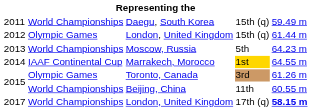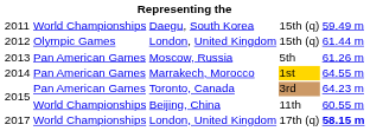 <table>
 <tr>
 <th colspan="5">Representing the </th>
 </tr>
 <tr>
 <td>2011</td>
 <td><a href='#'>World Championships</a></td>
 <td><a href='#'>Daegu</a>, <a href='#'>South Korea</a></td>
 <td>15th (q)</td>
 <td><a href='#'>59.49 m</a></td>
 </tr>
 <tr>
 <td>2012</td>
 <td><a href='#'>Olympic Games</a></td>
 <td><a href='#'>London</a>, <a href='#'>United Kingdom</a></td>
 <td>15th (q)</td>
 <td><a href='#'>61.44 m</a></td>
 </tr>
 <tr>
 <td>2013</td>
-<td><a href='#'>World Championships</a></td>
+<td><a href='#'>Pan American Games</a></td>
 <td><a href='#'>Moscow, Russia</a></td>
 <td>5th</td>
-<td><a href='#'>64.23 m</a></td>
+<td><a href='#'>61.26 m</a></td>
 </tr>
 <tr>
 <td>2014</td>
-<td><a href='#'>IAAF Continental Cup</a></td>
+<td><a href='#'>Pan American Games</a></td>
 <td><a href='#'>Marrakech, Morocco</a></td>
 <td bgcolor=gold>1st</td>
 <td><a href='#'>64.55 m</a></td>
 </tr>
 <tr>
 <td rowspan=2>2015</td>
-<td><a href='#'>Olympic Games</a></td>
+<td><a href='#'>Pan American Games</a></td>
 <td><a href='#'>Toronto, Canada</a></td>
 <td bgcolor=cc9966>3rd</td>
-<td><a href='#'>61.26 m</a></td>
+<td><a href='#'>64.23 m</a></td>
 </tr>
 <tr>
 <td><a href='#'>World Championships</a></td>
 <td><a href='#'>Beijing, China</a></td>
 <td>11th</td>
 <td><a href='#'>60.55 m</a></td>
 </tr>
 <tr>
 <td>2017</td>
 <td><a href='#'>World Championships</a></td>
 <td><a href='#'>London, United Kingdom</a></td>
 <td>17th (q)</td>
 <td><strong><a href='#'>58.15 m</a></strong></td>
 </tr>
 </table>
